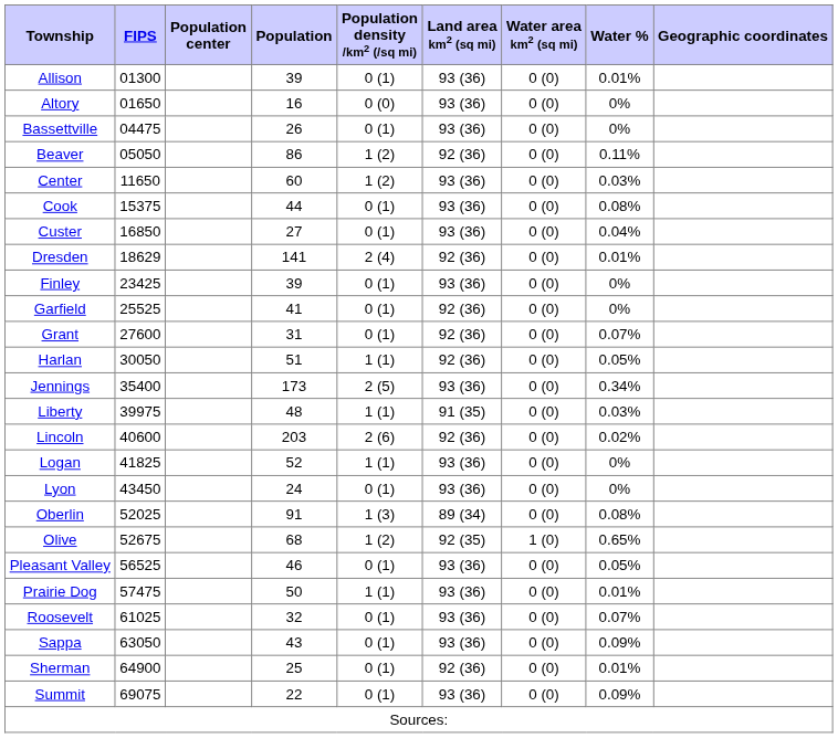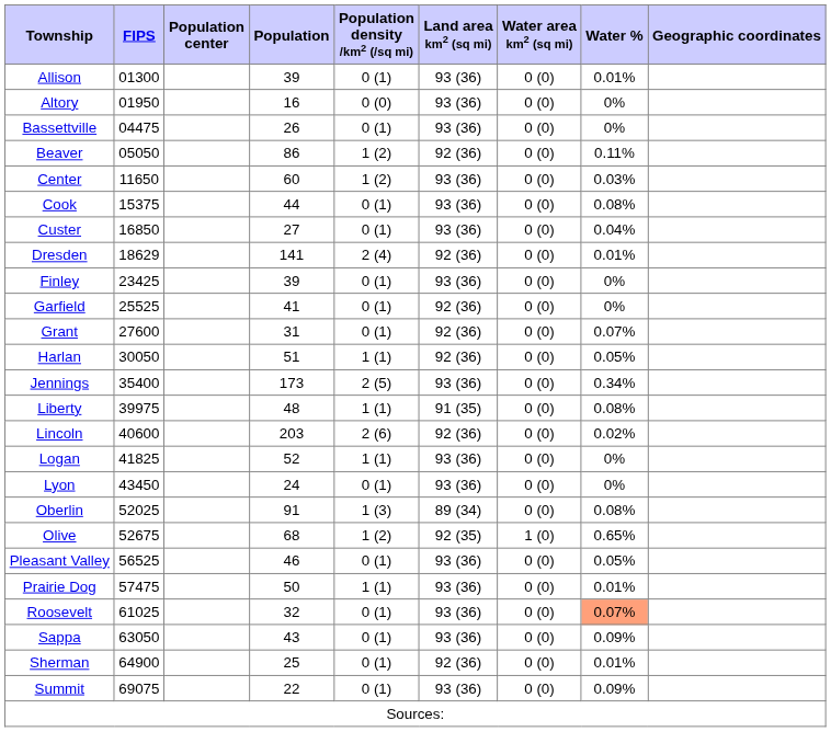 <table class="toccolours" border=1 cellspacing=0 cellpadding=4 style="text-align:center; border-collapse:collapse; font-size:90%;">
 <tr style="background:#ccccff">
 <th>Township</th>
 <th><a href='#'>FIPS</a></th>
 <th>Population<br>center</th>
 <th>Population</th>
 <th>Population<br>density<br><small>/km<sup>2</sup> (/sq mi)</small></th>
 <th>Land area<br><small>km<sup>2</sup> (sq mi)</small></th>
 <th>Water area<br><small>km<sup>2</sup> (sq mi)</small></th>
 <th>Water %</th>
 <th>Geographic coordinates</th>
 </tr>
 <tr>
 <td><a href='#'>Allison</a></td>
 <td>01300</td>
 <td></td>
 <td>39</td>
 <td>0 (1)</td>
 <td>93 (36)</td>
 <td>0 (0)</td>
 <td>0.01%</td>
 <td></td>
 </tr>
 <tr>
 <td><a href='#'>Altory</a></td>
-<td>01650</td>
+<td>01950</td>
 <td></td>
 <td>16</td>
 <td>0 (0)</td>
 <td>93 (36)</td>
 <td>0 (0)</td>
 <td>0%</td>
 <td></td>
 </tr>
 <tr>
 <td><a href='#'>Bassettville</a></td>
 <td>04475</td>
 <td></td>
 <td>26</td>
 <td>0 (1)</td>
 <td>93 (36)</td>
 <td>0 (0)</td>
 <td>0%</td>
 <td></td>
 </tr>
 <tr>
 <td><a href='#'>Beaver</a></td>
 <td>05050</td>
 <td></td>
 <td>86</td>
 <td>1 (2)</td>
 <td>92 (36)</td>
 <td>0 (0)</td>
 <td>0.11%</td>
 <td></td>
 </tr>
 <tr>
 <td><a href='#'>Center</a></td>
 <td>11650</td>
 <td></td>
 <td>60</td>
 <td>1 (2)</td>
 <td>93 (36)</td>
 <td>0 (0)</td>
 <td>0.03%</td>
 <td></td>
 </tr>
 <tr>
 <td><a href='#'>Cook</a></td>
 <td>15375</td>
 <td></td>
 <td>44</td>
 <td>0 (1)</td>
 <td>93 (36)</td>
 <td>0 (0)</td>
 <td>0.08%</td>
 <td></td>
 </tr>
 <tr>
 <td><a href='#'>Custer</a></td>
 <td>16850</td>
 <td></td>
 <td>27</td>
 <td>0 (1)</td>
 <td>93 (36)</td>
 <td>0 (0)</td>
 <td>0.04%</td>
 <td></td>
 </tr>
 <tr>
 <td><a href='#'>Dresden</a></td>
 <td>18629</td>
 <td></td>
 <td>141</td>
 <td>2 (4)</td>
 <td>92 (36)</td>
 <td>0 (0)</td>
 <td>0.01%</td>
 <td></td>
 </tr>
 <tr>
 <td><a href='#'>Finley</a></td>
 <td>23425</td>
 <td></td>
 <td>39</td>
 <td>0 (1)</td>
 <td>93 (36)</td>
 <td>0 (0)</td>
 <td>0%</td>
 <td></td>
 </tr>
 <tr>
 <td><a href='#'>Garfield</a></td>
 <td>25525</td>
 <td></td>
 <td>41</td>
 <td>0 (1)</td>
 <td>92 (36)</td>
 <td>0 (0)</td>
 <td>0%</td>
 <td></td>
 </tr>
 <tr>
 <td><a href='#'>Grant</a></td>
 <td>27600</td>
 <td></td>
 <td>31</td>
 <td>0 (1)</td>
 <td>92 (36)</td>
 <td>0 (0)</td>
 <td>0.07%</td>
 <td></td>
 </tr>
 <tr>
 <td><a href='#'>Harlan</a></td>
 <td>30050</td>
 <td></td>
 <td>51</td>
 <td>1 (1)</td>
 <td>92 (36)</td>
 <td>0 (0)</td>
 <td>0.05%</td>
 <td></td>
 </tr>
 <tr>
 <td><a href='#'>Jennings</a></td>
 <td>35400</td>
 <td></td>
 <td>173</td>
 <td>2 (5)</td>
 <td>93 (36)</td>
 <td>0 (0)</td>
 <td>0.34%</td>
 <td></td>
 </tr>
 <tr>
 <td><a href='#'>Liberty</a></td>
 <td>39975</td>
 <td></td>
 <td>48</td>
 <td>1 (1)</td>
 <td>91 (35)</td>
 <td>0 (0)</td>
-<td>0.03%</td>
+<td>0.08%</td>
 <td></td>
 </tr>
 <tr>
 <td><a href='#'>Lincoln</a></td>
 <td>40600</td>
 <td></td>
 <td>203</td>
 <td>2 (6)</td>
 <td>92 (36)</td>
 <td>0 (0)</td>
 <td>0.02%</td>
 <td></td>
 </tr>
 <tr>
 <td><a href='#'>Logan</a></td>
 <td>41825</td>
 <td></td>
 <td>52</td>
 <td>1 (1)</td>
 <td>93 (36)</td>
 <td>0 (0)</td>
 <td>0%</td>
 <td></td>
 </tr>
 <tr>
 <td><a href='#'>Lyon</a></td>
 <td>43450</td>
 <td></td>
 <td>24</td>
 <td>0 (1)</td>
 <td>93 (36)</td>
 <td>0 (0)</td>
 <td>0%</td>
 <td></td>
 </tr>
 <tr>
 <td><a href='#'>Oberlin</a></td>
 <td>52025</td>
 <td></td>
 <td>91</td>
 <td>1 (3)</td>
 <td>89 (34)</td>
 <td>0 (0)</td>
 <td>0.08%</td>
 <td></td>
 </tr>
 <tr>
 <td><a href='#'>Olive</a></td>
 <td>52675</td>
 <td></td>
 <td>68</td>
 <td>1 (2)</td>
 <td>92 (35)</td>
 <td>1 (0)</td>
 <td>0.65%</td>
 <td></td>
 </tr>
 <tr>
 <td><a href='#'>Pleasant Valley</a></td>
 <td>56525</td>
 <td></td>
 <td>46</td>
 <td>0 (1)</td>
 <td>93 (36)</td>
 <td>0 (0)</td>
 <td>0.05%</td>
 <td></td>
 </tr>
 <tr>
 <td><a href='#'>Prairie Dog</a></td>
 <td>57475</td>
 <td></td>
 <td>50</td>
 <td>1 (1)</td>
 <td>93 (36)</td>
 <td>0 (0)</td>
 <td>0.01%</td>
 <td></td>
 </tr>
 <tr>
 <td><a href='#'>Roosevelt</a></td>
 <td>61025</td>
 <td></td>
 <td>32</td>
 <td>0 (1)</td>
 <td>93 (36)</td>
 <td>0 (0)</td>
-<td>0.07%</td>
+<td style="background: lightsalmon;">0.07%</td>
 <td></td>
 </tr>
 <tr>
 <td><a href='#'>Sappa</a></td>
 <td>63050</td>
 <td></td>
 <td>43</td>
 <td>0 (1)</td>
 <td>93 (36)</td>
 <td>0 (0)</td>
 <td>0.09%</td>
 <td></td>
 </tr>
 <tr>
 <td><a href='#'>Sherman</a></td>
 <td>64900</td>
 <td></td>
 <td>25</td>
 <td>0 (1)</td>
 <td>92 (36)</td>
 <td>0 (0)</td>
 <td>0.01%</td>
 <td></td>
 </tr>
 <tr>
 <td><a href='#'>Summit</a></td>
 <td>69075</td>
 <td></td>
 <td>22</td>
 <td>0 (1)</td>
 <td>93 (36)</td>
 <td>0 (0)</td>
 <td>0.09%</td>
 <td></td>
 </tr>
 <tr>
 <td colspan=9>Sources: </td>
 </tr>
 </table>
